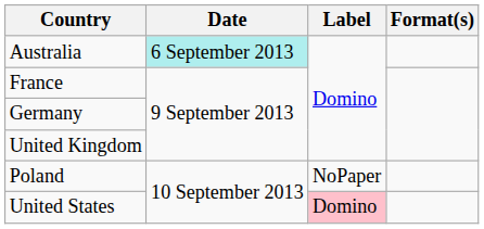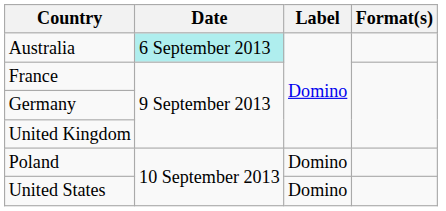 <table class="wikitable plainrowheaders">
 <tr>
 <th scope="col">Country</th>
 <th scope="col">Date</th>
 <th scope="col">Label</th>
 <th scope="col">Format(s)</th>
 </tr>
 <tr>
 <td>Australia</td>
 <td style="background: paleturquoise;">6 September 2013</td>
 <td rowspan="4"><a href='#'>Domino</a></td>
 <td></td>
 </tr>
 <tr>
 <td>France</td>
 <td rowspan="3">9 September 2013</td>
 <td rowspan="3"></td>
 </tr>
 <tr>
 <td>Germany</td>
 </tr>
 <tr>
 <td>United Kingdom</td>
 </tr>
 <tr>
 <td>Poland</td>
 <td rowspan="2">10 September 2013</td>
-<td>NoPaper</td>
+<td>Domino</td>
 <td></td>
 </tr>
 <tr>
 <td>United States</td>
-<td style="background: pink;">Domino</td>
+<td>Domino</td>
 <td></td>
 </tr>
 </table>
